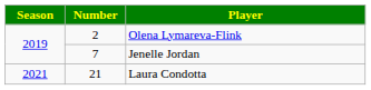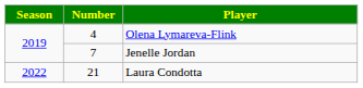 <table class="wikitable">
 <tr>
 <th width=70px style="background: green; color: yellow; text-align: center"><strong>Season</strong></th>
 <th width=70px style="background: green; color: yellow; text-align: center"><strong>Number</strong></th>
 <th width=300px style="background: green; color: yellow; text-align: center"><strong>Player</strong></th>
 </tr>
 <tr style="text-align:left;">
 <td rowspan="2" style="text-align:center;"><a href='#'>2019</a><br><small></small></td>
-<td align=center>2</td>
+<td align=center>4</td>
 <td align=left> <a href='#'>Olena Lymareva-Flink</a></td>
 </tr>
 <tr style="text-align:left;">
 <td align=center>7</td>
 <td align=left> Jenelle Jordan</td>
 </tr>
 <tr style="text-align:left;">
-<td rowspan="1" style="text-align:center;"><a href='#'>2021</a><br></td>
+<td rowspan="1" style="text-align:center;"><a href='#'>2022</a><br></td>
 <td align=center>21</td>
 <td align=left> Laura Condotta</td>
 </tr>
 </table>
